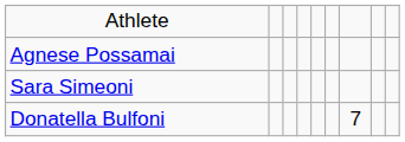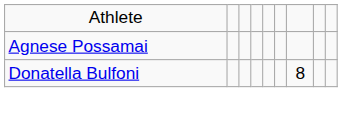 <table class="wikitable" style="text-align: center; font-size:100%" width=35%">
 <tr>
 <td>Athlete</td>
 <td></td>
 <td></td>
 <td></td>
 <td></td>
 <td></td>
 <td></td>
 <td></td>
 <td></td>
 </tr>
 <tr>
 <td align=left><a href='#'>Agnese Possamai</a></td>
 <td></td>
 <td></td>
 <td></td>
 <td></td>
 <td></td>
 <td></td>
 <td></td>
 <td></td>
 </tr>
 <tr>
-<td align=left><a href='#'>Sara Simeoni</a></td>
-<td></td>
-<td></td>
-<td></td>
-<td></td>
-<td></td>
-<td></td>
-<td></td>
-<td></td>
-</tr>
-<tr>
 <td align=left><a href='#'>Donatella Bulfoni</a></td>
 <td></td>
 <td></td>
 <td></td>
 <td></td>
 <td></td>
-<td>7</td>
+<td>8</td>
 <td></td>
 <td></td>
 </tr>
 </table>
